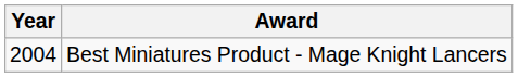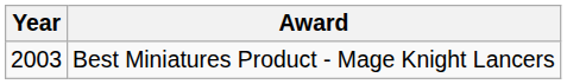 <table class="wikitable">
 <tr>
 <th>Year</th>
 <th>Award</th>
 </tr>
 <tr>
-<td>2004</td>
+<td>2003</td>
 <td>Best Miniatures Product - Mage Knight Lancers</td>
 </tr>
 </table>
